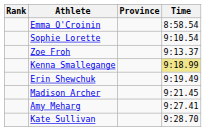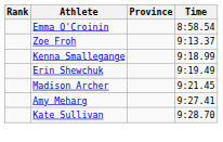 <table class="wikitable sortable" style="text-align:center">
 <tr>
 <th>Rank</th>
 <th>Athlete</th>
 <th>Province</th>
 <th>Time</th>
 </tr>
 <tr>
 <td></td>
 <td align=left><a href='#'>Emma O'Croinin</a></td>
 <td style="text-align:left;"></td>
 <td>8:58.54</td>
 </tr>
 <tr>
 <td></td>
-<td align=left><a href='#'>Sophie Lorette</a></td>
-<td style="text-align:left;"></td>
-<td>9:10.54</td>
-</tr>
-<tr>
-<td></td>
 <td align=left><a href='#'>Zoe Froh</a></td>
 <td style="text-align:left;"></td>
 <td>9:13.37</td>
 </tr>
 <tr>
 <td></td>
 <td align=left><a href='#'>Kenna Smallegange</a></td>
 <td style="text-align:left;"></td>
-<td style="background: khaki;">9:18.99</td>
+<td>9:18.99</td>
 </tr>
 <tr>
 <td></td>
 <td align=left><a href='#'>Erin Shewchuk</a></td>
 <td style="text-align:left;"></td>
 <td>9:19.49</td>
 </tr>
 <tr>
 <td></td>
 <td align=left><a href='#'>Madison Archer</a></td>
 <td style="text-align:left;"></td>
 <td>9:21.45</td>
 </tr>
 <tr>
 <td></td>
 <td align=left><a href='#'>Amy Meharg</a></td>
 <td style="text-align:left;"></td>
 <td>9:27.41</td>
 </tr>
 <tr>
 <td></td>
 <td align=left><a href='#'>Kate Sullivan</a></td>
 <td style="text-align:left;"></td>
 <td>9:28.70</td>
 </tr>
 </table>
